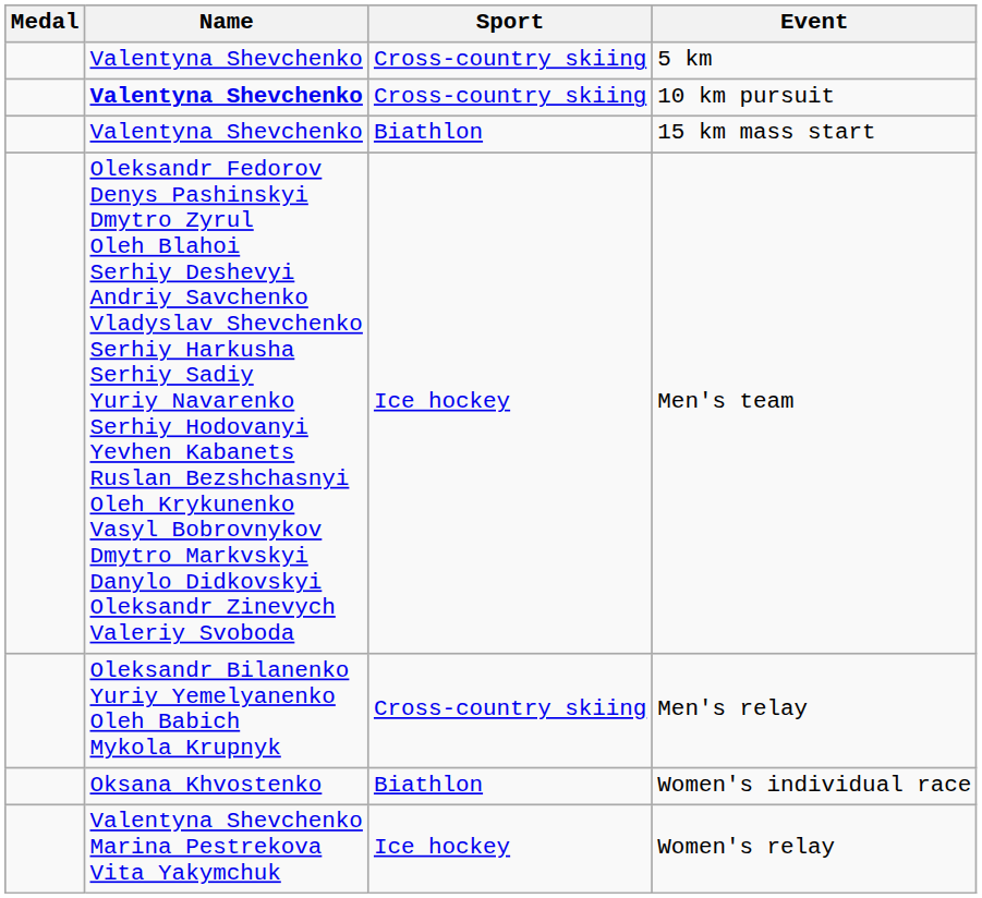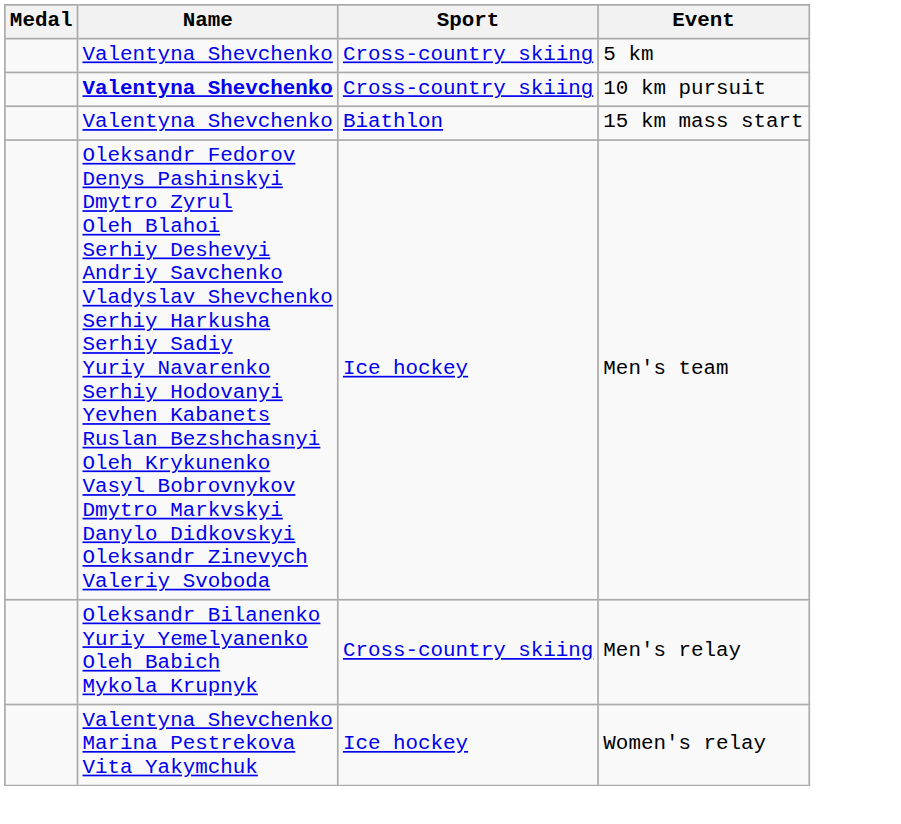 <table class="wikitable sortable" style="font-size:95%">
 <tr>
 <th>Medal</th>
 <th>Name</th>
 <th>Sport</th>
 <th>Event</th>
 </tr>
 <tr>
 <td></td>
 <td><a href='#'>Valentyna Shevchenko</a></td>
 <td><a href='#'>Cross-country skiing</a></td>
 <td>5 km</td>
 </tr>
 <tr>
 <td></td>
 <td><strong><a href='#'>Valentyna Shevchenko</a></strong></td>
 <td><a href='#'>Cross-country skiing</a></td>
 <td>10 km pursuit</td>
 </tr>
 <tr>
 <td></td>
 <td><a href='#'>Valentyna Shevchenko</a></td>
 <td><a href='#'>Biathlon</a></td>
 <td>15 km mass start</td>
 </tr>
 <tr>
 <td></td>
 <td><a href='#'>Oleksandr Fedorov</a><br><a href='#'>Denys Pashinskyi</a><br><a href='#'>Dmytro Zyrul</a><br><a href='#'>Oleh Blahoi</a><br><a href='#'>Serhiy Deshevyi</a><br><a href='#'>Andriy Savchenko</a><br><a href='#'>Vladyslav Shevchenko</a><br><a href='#'>Serhiy Harkusha</a><br><a href='#'>Serhiy Sadiy</a><br><a href='#'>Yuriy Navarenko</a><br><a href='#'>Serhiy Hodovanyi</a><br><a href='#'>Yevhen Kabanets</a><br><a href='#'>Ruslan Bezshchasnyi</a><br><a href='#'>Oleh Krykunenko</a><br><a href='#'>Vasyl Bobrovnykov</a><br><a href='#'>Dmytro Markvskyi</a><br><a href='#'>Danylo Didkovskyi</a><br><a href='#'>Oleksandr Zinevych</a><br><a href='#'>Valeriy Svoboda</a></td>
 <td><a href='#'>Ice hockey</a></td>
 <td>Men's team</td>
 </tr>
 <tr>
 <td></td>
 <td><a href='#'>Oleksandr Bilanenko</a><br><a href='#'>Yuriy Yemelyanenko</a><br><a href='#'>Oleh Babich</a><br><a href='#'>Mykola Krupnyk</a></td>
 <td><a href='#'>Cross-country skiing</a></td>
 <td>Men's relay</td>
 </tr>
 <tr>
 <td></td>
-<td><a href='#'>Oksana Khvostenko</a></td>
-<td><a href='#'>Biathlon</a></td>
-<td>Women's individual race</td>
-</tr>
-<tr>
-<td></td>
 <td><a href='#'>Valentyna Shevchenko</a><br><a href='#'>Marina Pestrekova</a><br><a href='#'>Vita Yakymchuk</a></td>
 <td><a href='#'>Ice hockey</a></td>
 <td>Women's relay</td>
 </tr>
 </table>
